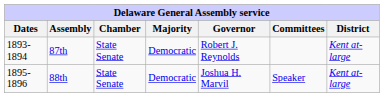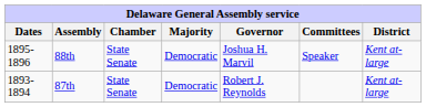 <table class=wikitable style="width: 94%" style="text-align: center;" align="center">
 <tr bgcolor=#cccccc>
 <th colspan=7 style="background: #ccccff;">Delaware General Assembly service</th>
 </tr>
 <tr>
 <th><strong>Dates</strong></th>
 <th><strong>Assembly</strong></th>
 <th><strong>Chamber</strong></th>
 <th><strong>Majority</strong></th>
 <th><strong>Governor</strong></th>
 <th><strong>Committees</strong></th>
 <th><strong>District</strong></th>
 </tr>
 <tr>
+<td>1895-1896</td>
+<td><a href='#'>88th</a></td>
+<td><a href='#'>State Senate</a></td>
+<td><a href='#'>Democratic</a></td>
+<td><a href='#'>Joshua H. Marvil</a></td>
+<td><a href='#'>Speaker</a></td>
+<td><a href='#'><em>Kent at-large</em></a></td>
+</tr>
+<tr>
 <td>1893-1894</td>
 <td><a href='#'>87th</a></td>
 <td><a href='#'>State Senate</a></td>
 <td><a href='#'>Democratic</a></td>
 <td><a href='#'>Robert J. Reynolds</a></td>
 <td></td>
 <td><a href='#'><em>Kent at-large</em></a></td>
 </tr>
-<tr>
-<td>1895-1896</td>
-<td><a href='#'>88th</a></td>
-<td><a href='#'>State Senate</a></td>
-<td><a href='#'>Democratic</a></td>
-<td><a href='#'>Joshua H. Marvil</a></td>
-<td><a href='#'>Speaker</a></td>
-<td><a href='#'><em>Kent at-large</em></a></td>
-</tr>
 </table>
